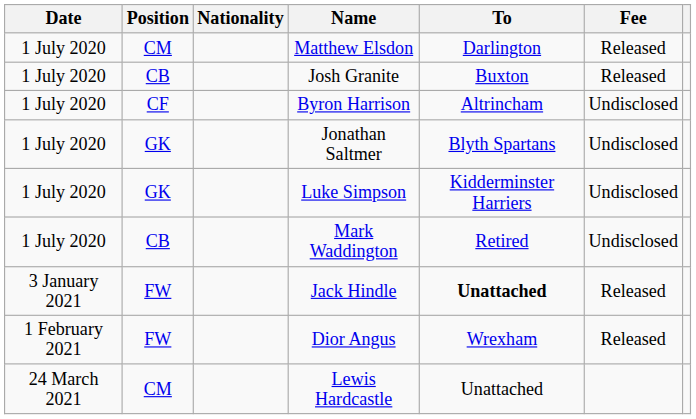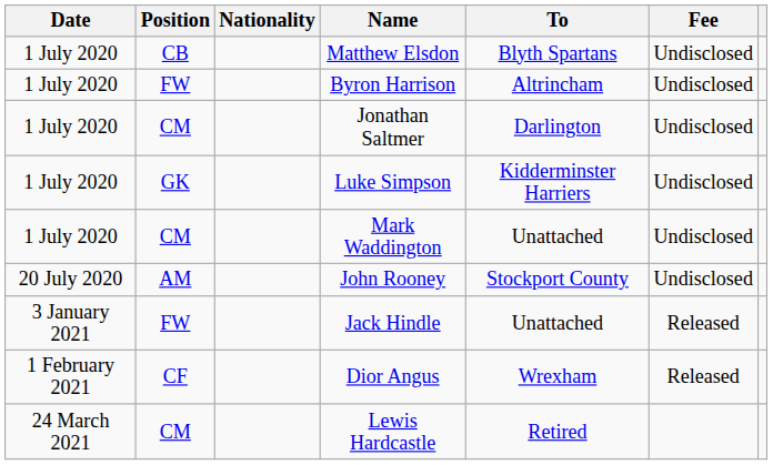 <table class="wikitable" style="text-align:center;">
 <tr>
 <th>Date</th>
 <th>Position</th>
 <th>Nationality</th>
 <th>Name</th>
 <th>To</th>
 <th>Fee</th>
 <th></th>
 </tr>
 <tr>
 <td>1 July 2020</td>
-<td><a href='#'>CM</a></td>
+<td><a href='#'>CB</a></td>
 <td></td>
 <td><a href='#'>Matthew Elsdon</a></td>
-<td> <a href='#'>Darlington</a></td>
-<td>Released</td>
+<td> <a href='#'>Blyth Spartans</a></td>
+<td>Undisclosed</td>
 <td></td>
 </tr>
 <tr>
 <td>1 July 2020</td>
-<td><a href='#'>CB</a></td>
-<td></td>
-<td>Josh Granite</td>
-<td> <a href='#'>Buxton</a></td>
-<td>Released</td>
-<td></td>
-</tr>
-<tr>
-<td>1 July 2020</td>
-<td><a href='#'>CF</a></td>
+<td><a href='#'>FW</a></td>
 <td></td>
 <td><a href='#'>Byron Harrison</a></td>
 <td> <a href='#'>Altrincham</a></td>
 <td>Undisclosed</td>
 <td></td>
 </tr>
 <tr>
 <td>1 July 2020</td>
-<td><a href='#'>GK</a></td>
+<td><a href='#'>CM</a></td>
 <td></td>
 <td>Jonathan Saltmer</td>
-<td> <a href='#'>Blyth Spartans</a></td>
+<td> <a href='#'>Darlington</a></td>
 <td>Undisclosed</td>
 <td></td>
 </tr>
 <tr>
 <td>1 July 2020</td>
 <td><a href='#'>GK</a></td>
 <td></td>
 <td><a href='#'>Luke Simpson</a></td>
 <td> <a href='#'>Kidderminster Harriers</a></td>
 <td>Undisclosed</td>
 <td></td>
 </tr>
 <tr>
 <td>1 July 2020</td>
-<td><a href='#'>CB</a></td>
+<td><a href='#'>CM</a></td>
 <td></td>
 <td><a href='#'>Mark Waddington</a></td>
-<td><a href='#'>Retired</a></td>
+<td> Unattached</td>
+<td>Undisclosed</td>
+<td></td>
+</tr>
+<tr>
+<td>20 July 2020</td>
+<td><a href='#'>AM</a></td>
+<td></td>
+<td><a href='#'>John Rooney</a></td>
+<td> <a href='#'>Stockport County</a></td>
 <td>Undisclosed</td>
 <td></td>
 </tr>
 <tr>
 <td>3 January 2021</td>
 <td><a href='#'>FW</a></td>
 <td></td>
 <td><a href='#'>Jack Hindle</a></td>
-<td><strong> Unattached</strong></td>
+<td> Unattached</td>
 <td>Released</td>
 <td></td>
 </tr>
 <tr>
 <td>1 February 2021</td>
-<td><a href='#'>FW</a></td>
+<td><a href='#'>CF</a></td>
 <td></td>
 <td><a href='#'>Dior Angus</a></td>
 <td> <a href='#'>Wrexham</a></td>
 <td>Released</td>
 <td></td>
 </tr>
 <tr>
 <td>24 March 2021</td>
 <td><a href='#'>CM</a></td>
 <td></td>
 <td><a href='#'>Lewis Hardcastle</a></td>
-<td> Unattached</td>
+<td><a href='#'>Retired</a></td>
 <td></td>
 <td></td>
 </tr>
 </table>
